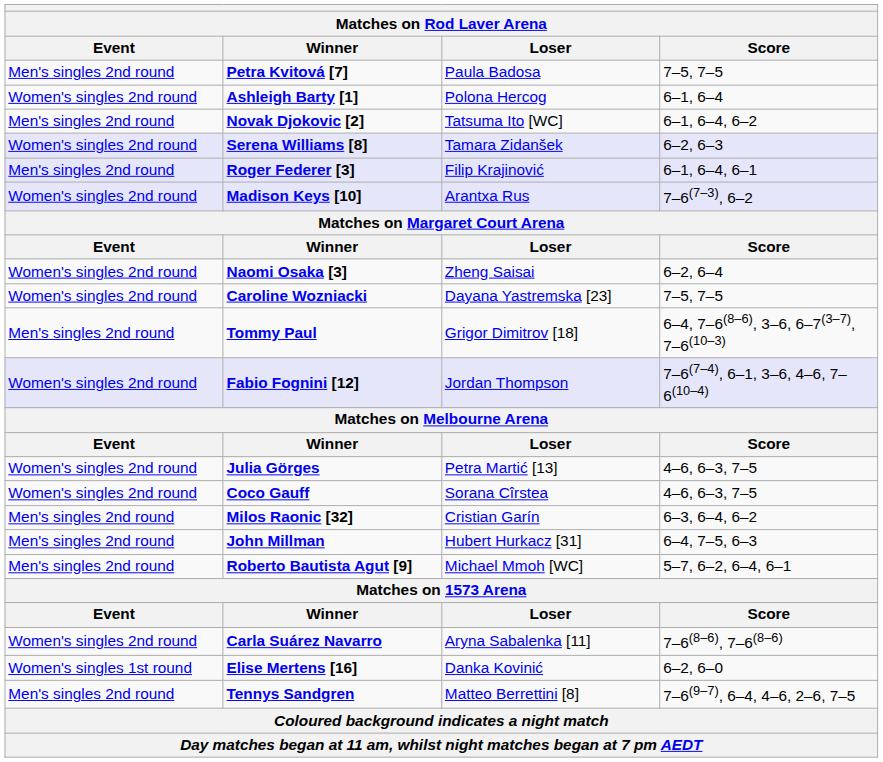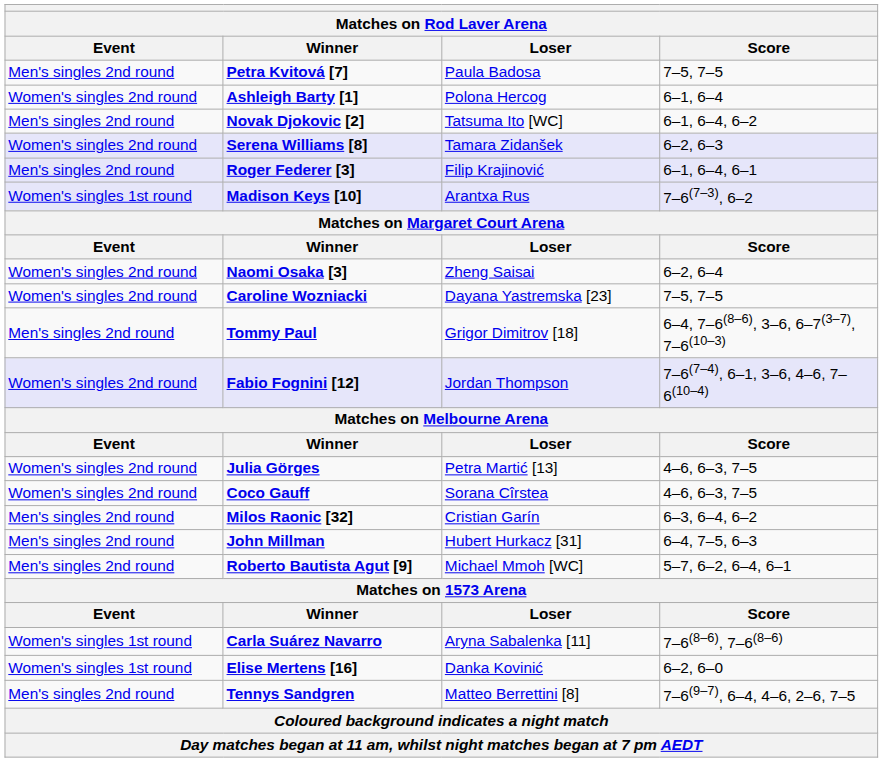 <table class="wikitable collapsible uncollapsed nowrap"  style="margin:auto;">
 <tr>
 <th colspan=4></th>
 </tr>
 <tr>
 <th colspan=4><strong>Matches on <a href='#'>Rod Laver Arena</a></strong></th>
 </tr>
 <tr>
 <th style="width:220px;">Event</th>
 <th style="width:220px;">Winner</th>
 <th style="width:220px;">Loser</th>
 <th style="width:220px;">Score</th>
 </tr>
 <tr>
 <td><a href='#'>Men's singles 2nd round</a></td>
 <td><strong> <a href='#'>Petra Kvitová</a> [7]</strong></td>
 <td> <a href='#'>Paula Badosa</a></td>
 <td>7–5, 7–5</td>
 </tr>
 <tr>
 <td><a href='#'>Women's singles 2nd round</a></td>
 <td><strong> <a href='#'>Ashleigh Barty</a> [1]</strong></td>
 <td> <a href='#'>Polona Hercog</a></td>
 <td>6–1, 6–4</td>
 </tr>
 <tr>
 <td><a href='#'>Men's singles 2nd round</a></td>
 <td><strong> <a href='#'>Novak Djokovic</a> [2]</strong></td>
 <td> <a href='#'>Tatsuma Ito</a> [WC]</td>
 <td>6–1, 6–4, 6–2</td>
 </tr>
 <tr bgcolor=lavender>
 <td><a href='#'>Women's singles 2nd round</a></td>
 <td><strong> <a href='#'>Serena Williams</a> [8]</strong></td>
 <td> <a href='#'>Tamara Zidanšek</a></td>
 <td>6–2, 6–3</td>
 </tr>
 <tr bgcolor=lavender>
 <td><a href='#'>Men's singles 2nd round</a></td>
 <td><strong> <a href='#'>Roger Federer</a> [3]</strong></td>
 <td> <a href='#'>Filip Krajinović</a></td>
 <td>6–1, 6–4, 6–1</td>
 </tr>
 <tr bgcolor=lavender>
-<td><a href='#'>Women's singles 2nd round</a></td>
+<td><a href='#'>Women's singles 1st round</a></td>
 <td><strong> <a href='#'>Madison Keys</a> [10]</strong></td>
 <td> <a href='#'>Arantxa Rus</a></td>
 <td>7–6<sup>(7–3)</sup>, 6–2</td>
 </tr>
 <tr>
 <th colspan=4><strong>Matches on <a href='#'>Margaret Court Arena</a></strong></th>
 </tr>
 <tr>
 <th style="width:220px;">Event</th>
 <th style="width:220px;">Winner</th>
 <th style="width:220px;">Loser</th>
 <th style="width:220px;">Score</th>
 </tr>
 <tr>
 <td><a href='#'>Women's singles 2nd round</a></td>
 <td><strong> <a href='#'>Naomi Osaka</a> [3]</strong></td>
 <td> <a href='#'>Zheng Saisai</a></td>
 <td>6–2, 6–4</td>
 </tr>
 <tr>
 <td><a href='#'>Women's singles 2nd round</a></td>
 <td><strong> <a href='#'>Caroline Wozniacki</a></strong></td>
 <td> <a href='#'>Dayana Yastremska</a> [23]</td>
 <td>7–5, 7–5</td>
 </tr>
 <tr>
 <td><a href='#'>Men's singles 2nd round</a></td>
 <td><strong> <a href='#'>Tommy Paul</a></strong></td>
 <td> <a href='#'>Grigor Dimitrov</a> [18]</td>
 <td>6–4, 7–6<sup>(8–6)</sup>, 3–6, 6–7<sup>(3–7)</sup>, 7–6<sup>(10–3)</sup></td>
 </tr>
 <tr bgcolor=lavender>
 <td><a href='#'>Women's singles 2nd round</a></td>
 <td><strong> <a href='#'>Fabio Fognini</a> [12]</strong></td>
 <td> <a href='#'>Jordan Thompson</a></td>
 <td>7–6<sup>(7–4)</sup>, 6–1, 3–6, 4–6, 7–6<sup>(10–4)</sup></td>
 </tr>
 <tr>
 <th colspan=4><strong>Matches on <a href='#'>Melbourne Arena</a></strong></th>
 </tr>
 <tr>
 <th style="width:220px;">Event</th>
 <th style="width:220px;">Winner</th>
 <th style="width:220px;">Loser</th>
 <th style="width:220px;">Score</th>
 </tr>
 <tr>
 <td><a href='#'>Women's singles 2nd round</a></td>
 <td><strong> <a href='#'>Julia Görges</a></strong></td>
 <td> <a href='#'>Petra Martić</a> [13]</td>
 <td>4–6, 6–3, 7–5</td>
 </tr>
 <tr>
 <td><a href='#'>Women's singles 2nd round</a></td>
 <td><strong> <a href='#'>Coco Gauff</a></strong></td>
 <td> <a href='#'>Sorana Cîrstea</a></td>
 <td>4–6, 6–3, 7–5</td>
 </tr>
 <tr>
 <td><a href='#'>Men's singles 2nd round</a></td>
 <td><strong> <a href='#'>Milos Raonic</a> [32]</strong></td>
 <td> <a href='#'>Cristian Garín</a></td>
 <td>6–3, 6–4, 6–2</td>
 </tr>
 <tr>
 <td><a href='#'>Men's singles 2nd round</a></td>
 <td><strong> <a href='#'>John Millman</a></strong></td>
 <td> <a href='#'>Hubert Hurkacz</a> [31]</td>
 <td>6–4, 7–5, 6–3</td>
 </tr>
 <tr>
 <td><a href='#'>Men's singles 2nd round</a></td>
 <td><strong> <a href='#'>Roberto Bautista Agut</a> [9]</strong></td>
 <td> <a href='#'>Michael Mmoh</a> [WC]</td>
 <td>5–7, 6–2, 6–4, 6–1</td>
 </tr>
 <tr>
 <th colspan=4><strong>Matches on <a href='#'>1573 Arena</a></strong></th>
 </tr>
 <tr>
 <th style="width:220px;">Event</th>
 <th style="width:220px;">Winner</th>
 <th style="width:220px;">Loser</th>
 <th style="width:220px;">Score</th>
 </tr>
 <tr>
-<td><a href='#'>Women's singles 2nd round</a></td>
+<td><a href='#'>Women's singles 1st round</a></td>
 <td><strong> <a href='#'>Carla Suárez Navarro</a></strong></td>
 <td> <a href='#'>Aryna Sabalenka</a> [11]</td>
 <td>7–6<sup>(8–6)</sup>, 7–6<sup>(8–6)</sup></td>
 </tr>
 <tr>
 <td><a href='#'>Women's singles 1st round</a></td>
 <td><strong> <a href='#'>Elise Mertens</a> [16]</strong></td>
 <td> <a href='#'>Danka Kovinić</a></td>
 <td>6–2, 6–0</td>
 </tr>
 <tr>
 <td><a href='#'>Men's singles 2nd round</a></td>
 <td><strong> <a href='#'>Tennys Sandgren</a></strong></td>
 <td> <a href='#'>Matteo Berrettini</a> [8]</td>
 <td>7–6<sup>(9–7)</sup>, 6–4, 4–6, 2–6, 7–5</td>
 </tr>
 <tr>
 <th colspan=4><em>Coloured background indicates a night match</em></th>
 </tr>
 <tr>
 <th colspan=4><em>Day matches began at 11 am, whilst night matches began at 7 pm <a href='#'>AEDT</a></em></th>
 </tr>
 </table>
